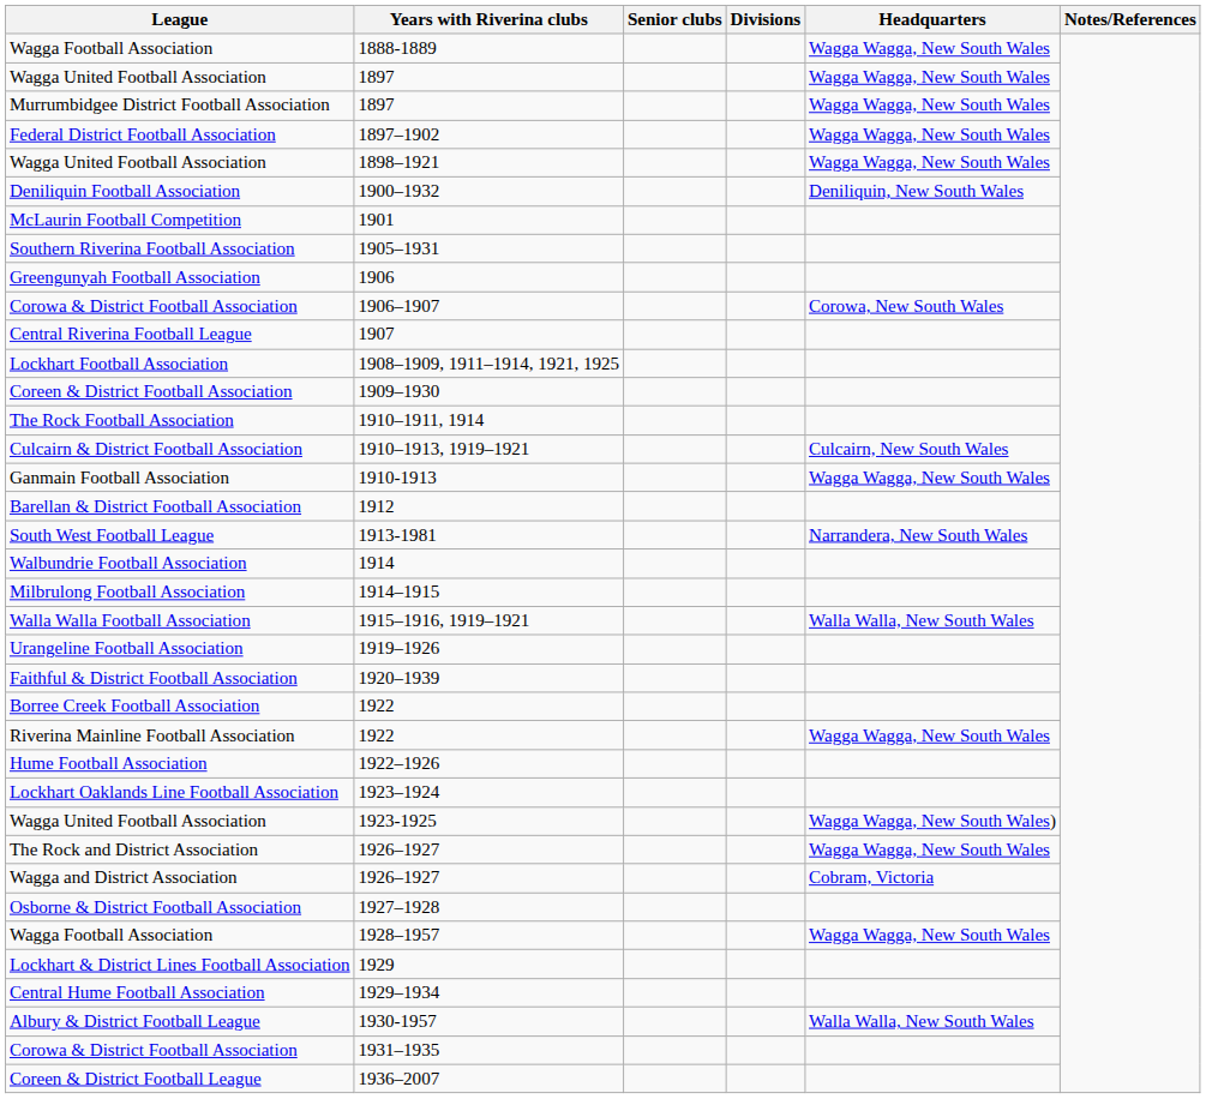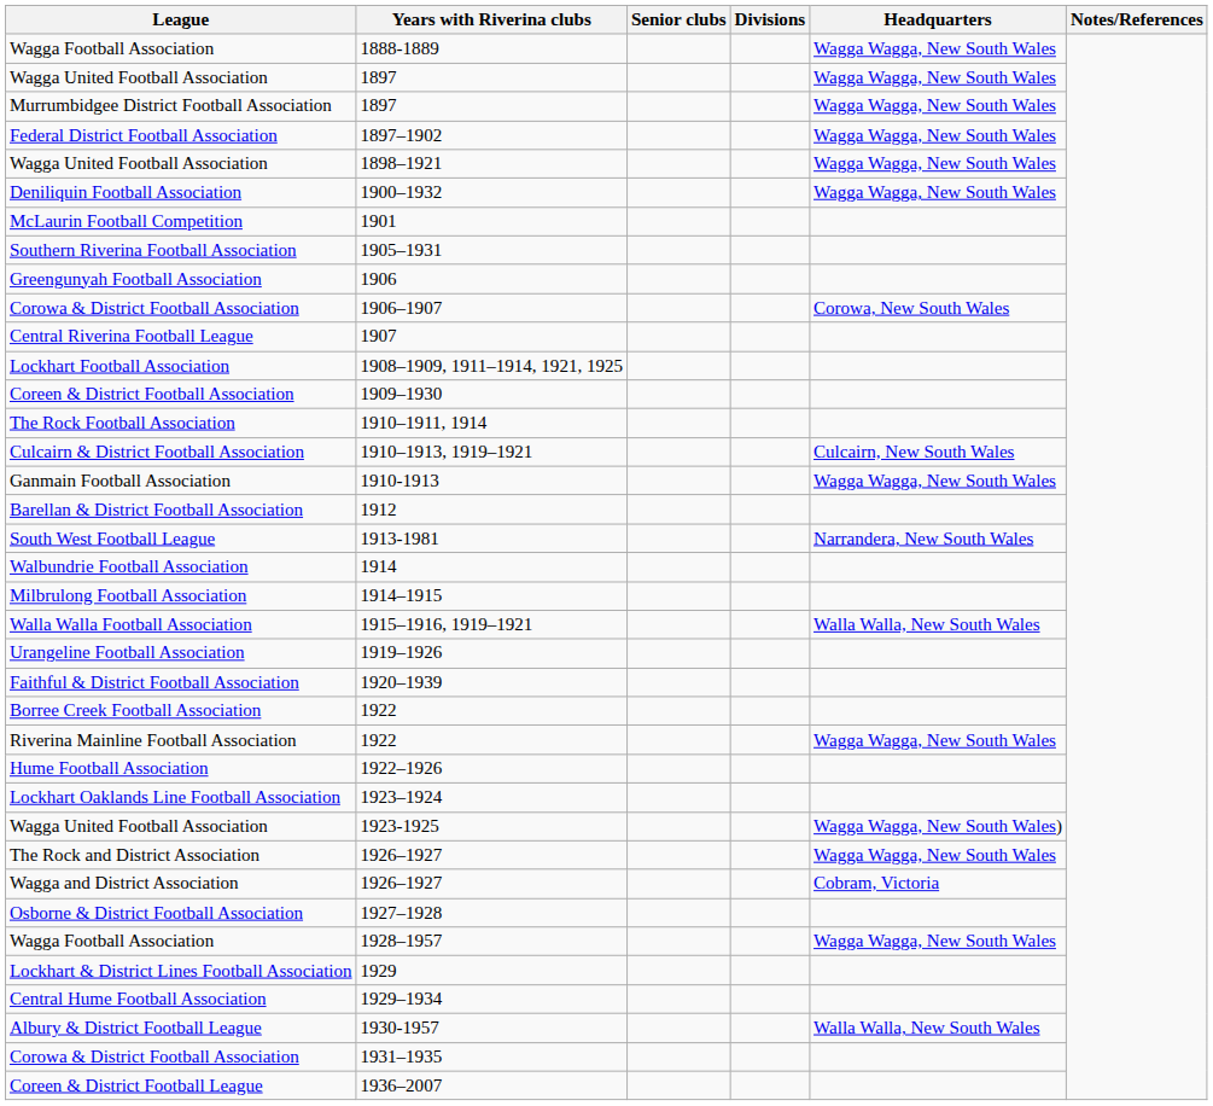 <table class="wikitable sortable" style="font-size:100%">
 <tr>
 <th>League</th>
 <th>Years with Riverina clubs</th>
 <th>Senior clubs</th>
 <th>Divisions</th>
 <th>Headquarters</th>
 <th>Notes/References</th>
 </tr>
 <tr>
 <td>Wagga Football Association</td>
 <td>1888-1889</td>
 <td></td>
 <td></td>
 <td><a href='#'>Wagga Wagga, New South Wales</a></td>
 </tr>
 <tr>
 <td>Wagga United Football Association</td>
 <td>1897</td>
 <td></td>
 <td></td>
 <td><a href='#'>Wagga Wagga, New South Wales</a></td>
 </tr>
 <tr>
 <td>Murrumbidgee District Football Association</td>
 <td>1897</td>
 <td></td>
 <td></td>
 <td><a href='#'>Wagga Wagga, New South Wales</a></td>
 </tr>
 <tr>
 <td><a href='#'>Federal District Football Association</a></td>
 <td>1897–1902</td>
 <td></td>
 <td></td>
 <td><a href='#'>Wagga Wagga, New South Wales</a></td>
 </tr>
 <tr>
 <td>Wagga United Football Association</td>
 <td>1898–1921</td>
 <td></td>
 <td></td>
 <td><a href='#'>Wagga Wagga, New South Wales</a></td>
 </tr>
 <tr>
 <td><a href='#'>Deniliquin Football Association</a></td>
 <td>1900–1932</td>
 <td></td>
 <td></td>
-<td><a href='#'>Deniliquin, New South Wales</a></td>
+<td><a href='#'>Wagga Wagga, New South Wales</a></td>
 </tr>
 <tr>
 <td><a href='#'>McLaurin Football Competition</a></td>
 <td>1901</td>
 <td></td>
 <td></td>
 <td></td>
 </tr>
 <tr>
 <td><a href='#'>Southern Riverina Football Association</a></td>
 <td>1905–1931</td>
 <td></td>
 <td></td>
 <td></td>
 </tr>
 <tr>
 <td><a href='#'>Greengunyah Football Association</a></td>
 <td>1906</td>
 <td></td>
 <td></td>
 <td></td>
 </tr>
 <tr>
 <td><a href='#'>Corowa & District Football Association</a></td>
 <td>1906–1907</td>
 <td></td>
 <td></td>
 <td><a href='#'>Corowa, New South Wales</a></td>
 </tr>
 <tr>
 <td><a href='#'>Central Riverina Football League</a></td>
 <td>1907</td>
 <td></td>
 <td></td>
 <td></td>
 </tr>
 <tr>
 <td><a href='#'>Lockhart Football Association</a></td>
 <td>1908–1909, 1911–1914, 1921, 1925</td>
 <td></td>
 <td></td>
 <td></td>
 </tr>
 <tr>
 <td><a href='#'>Coreen & District Football Association</a></td>
 <td>1909–1930</td>
 <td></td>
 <td></td>
 <td></td>
 </tr>
 <tr>
 <td><a href='#'>The Rock Football Association</a></td>
 <td>1910–1911, 1914</td>
 <td></td>
 <td></td>
 <td></td>
 </tr>
 <tr>
 <td><a href='#'>Culcairn & District Football Association</a></td>
 <td>1910–1913, 1919–1921</td>
 <td></td>
 <td></td>
 <td><a href='#'>Culcairn, New South Wales</a></td>
 </tr>
 <tr>
 <td>Ganmain Football Association</td>
 <td>1910-1913</td>
 <td></td>
 <td></td>
 <td><a href='#'>Wagga Wagga, New South Wales</a></td>
 </tr>
 <tr>
 <td><a href='#'>Barellan & District Football Association</a></td>
 <td>1912</td>
 <td></td>
 <td></td>
 <td></td>
 </tr>
 <tr>
 <td><a href='#'>South West Football League</a></td>
 <td>1913-1981</td>
 <td></td>
 <td></td>
 <td><a href='#'>Narrandera, New South Wales</a></td>
 </tr>
 <tr>
 <td><a href='#'>Walbundrie Football Association</a></td>
 <td>1914</td>
 <td></td>
 <td></td>
 <td></td>
 </tr>
 <tr>
 <td><a href='#'>Milbrulong Football Association</a></td>
 <td>1914–1915</td>
 <td></td>
 <td></td>
 <td></td>
 </tr>
 <tr>
 <td><a href='#'>Walla Walla Football Association</a></td>
 <td>1915–1916, 1919–1921</td>
 <td></td>
 <td></td>
 <td><a href='#'>Walla Walla, New South Wales</a></td>
 </tr>
 <tr>
 <td><a href='#'>Urangeline Football Association</a></td>
 <td>1919–1926</td>
 <td></td>
 <td></td>
 <td></td>
 </tr>
 <tr>
 <td><a href='#'>Faithful & District Football Association</a></td>
 <td>1920–1939</td>
 <td></td>
 <td></td>
 <td></td>
 </tr>
 <tr>
 <td><a href='#'>Borree Creek Football Association</a></td>
 <td>1922</td>
 <td></td>
 <td></td>
 <td></td>
 </tr>
 <tr>
 <td>Riverina Mainline Football Association</td>
 <td>1922</td>
 <td></td>
 <td></td>
 <td><a href='#'>Wagga Wagga, New South Wales</a></td>
 </tr>
 <tr>
 <td><a href='#'>Hume Football Association</a></td>
 <td>1922–1926</td>
 <td></td>
 <td></td>
 <td></td>
 </tr>
 <tr>
 <td><a href='#'>Lockhart Oaklands Line Football Association</a></td>
 <td>1923–1924</td>
 <td></td>
 <td></td>
 <td></td>
 </tr>
 <tr>
 <td>Wagga United Football Association</td>
 <td>1923-1925</td>
 <td></td>
 <td></td>
 <td><a href='#'>Wagga Wagga, New South Wales</a>)</td>
 </tr>
 <tr>
 <td>The Rock and District Association</td>
 <td>1926–1927</td>
 <td></td>
 <td></td>
 <td><a href='#'>Wagga Wagga, New South Wales</a></td>
 </tr>
 <tr>
 <td>Wagga and District Association</td>
 <td>1926–1927</td>
 <td></td>
 <td></td>
 <td><a href='#'>Cobram, Victoria</a></td>
 </tr>
 <tr>
 <td><a href='#'>Osborne & District Football Association</a></td>
 <td>1927–1928</td>
 <td></td>
 <td></td>
 <td></td>
 </tr>
 <tr>
 <td>Wagga Football Association</td>
 <td>1928–1957</td>
 <td></td>
 <td></td>
 <td><a href='#'>Wagga Wagga, New South Wales</a></td>
 </tr>
 <tr>
 <td><a href='#'>Lockhart & District Lines Football Association</a></td>
 <td>1929</td>
 <td></td>
 <td></td>
 <td></td>
 </tr>
 <tr>
 <td><a href='#'>Central Hume Football Association</a></td>
 <td>1929–1934</td>
 <td></td>
 <td></td>
 <td></td>
 </tr>
 <tr>
 <td><a href='#'>Albury & District Football League</a></td>
 <td>1930-1957</td>
 <td></td>
 <td></td>
 <td><a href='#'>Walla Walla, New South Wales</a></td>
 </tr>
 <tr>
 <td><a href='#'>Corowa & District Football Association</a></td>
 <td>1931–1935</td>
 <td></td>
 <td></td>
 <td></td>
 </tr>
 <tr>
 <td><a href='#'>Coreen & District Football League</a></td>
 <td>1936–2007</td>
 <td></td>
 <td></td>
 <td></td>
 </tr>
 </table>
